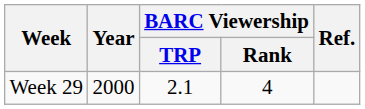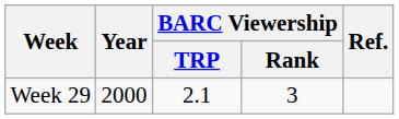 <table class="wikitable" style="text-align:center">
 <tr>
 <th rowspan="2">Week</th>
 <th rowspan="2">Year</th>
 <th colspan="2"><a href='#'>BARC</a> Viewership</th>
 <th rowspan="2">Ref.</th>
 </tr>
 <tr>
 <th><a href='#'>TRP</a></th>
 <th>Rank</th>
 </tr>
 <tr>
 <td>Week 29</td>
 <td>2000</td>
 <td>2.1</td>
-<td>4</td>
+<td>3</td>
 <td></td>
 </tr>
 </table>
